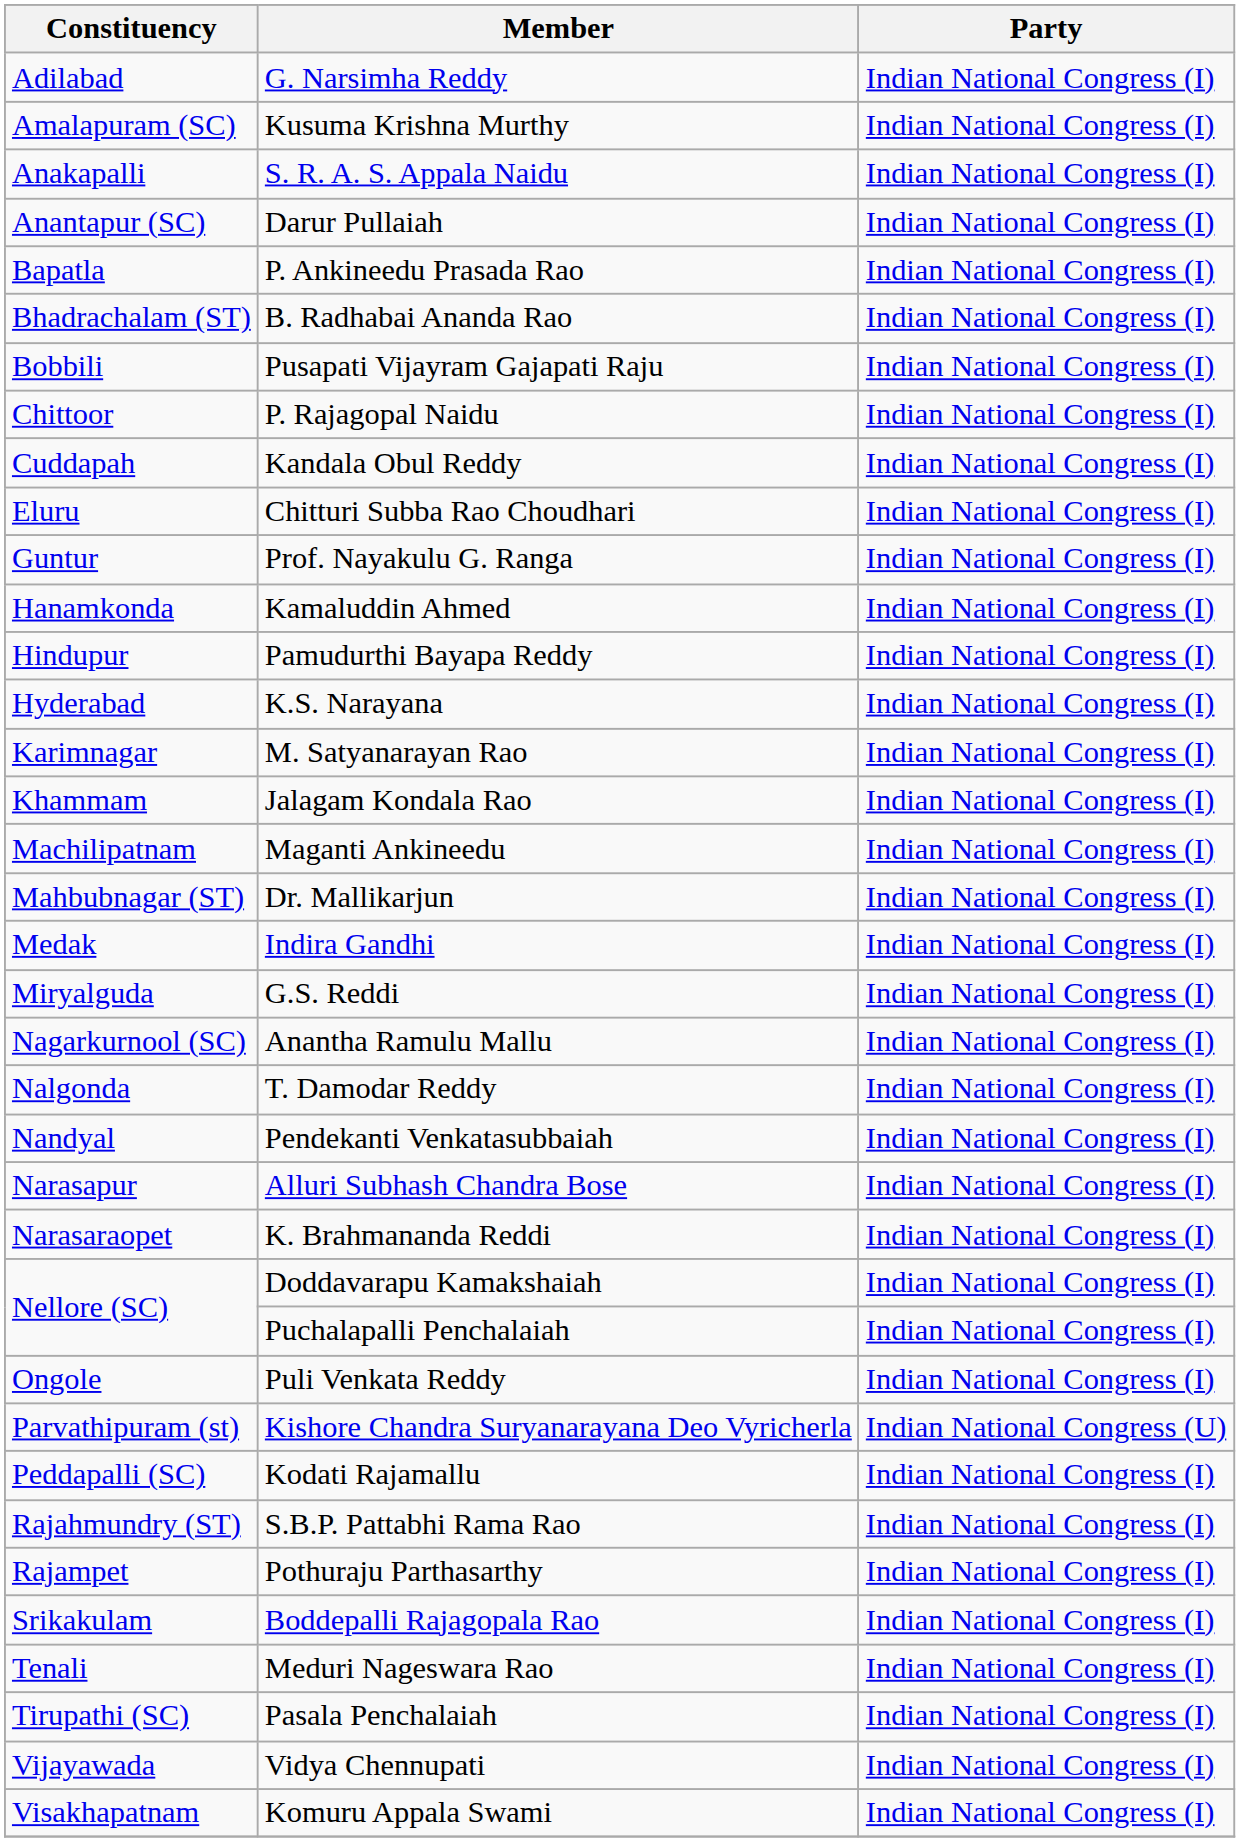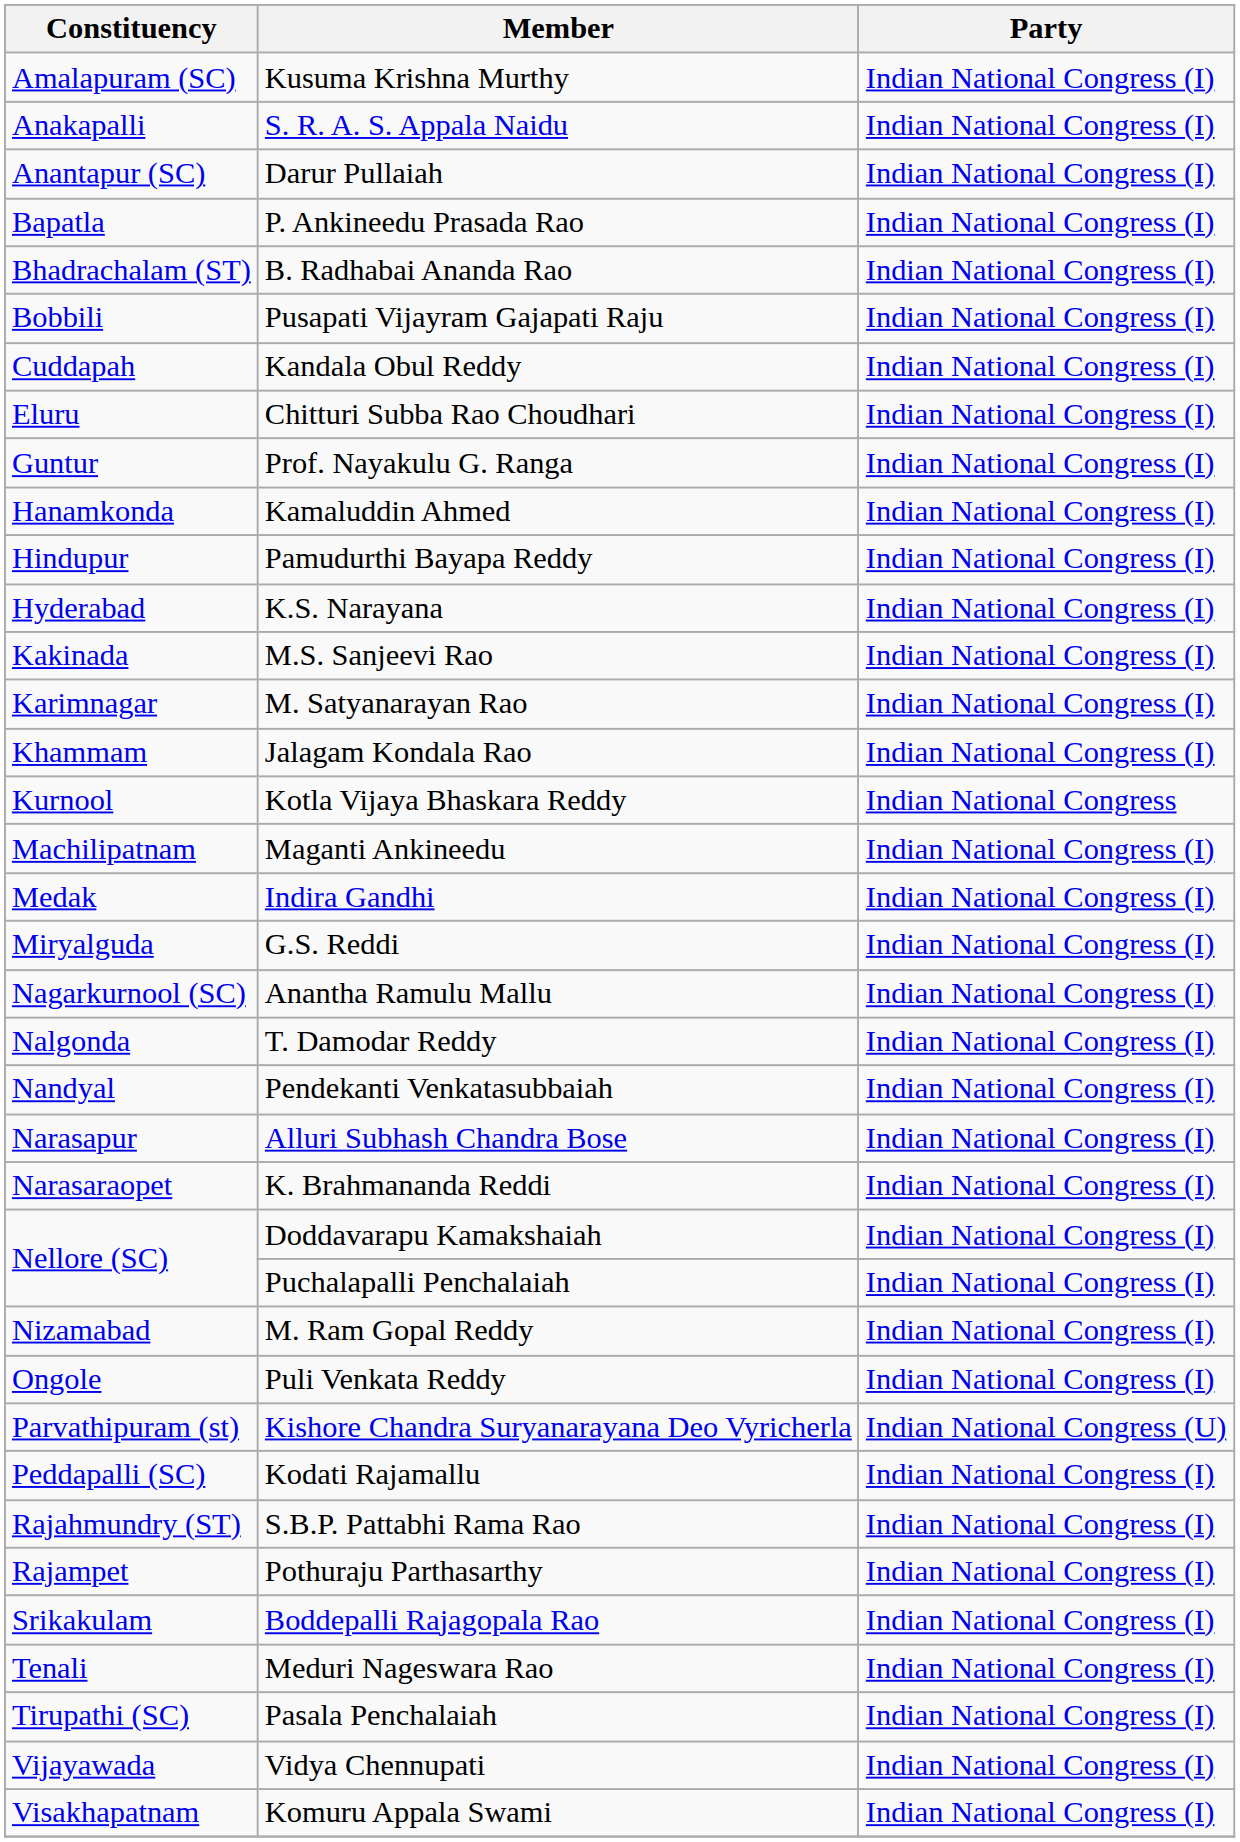 <table class="wikitable sortable">
 <tr>
 <th>Constituency</th>
 <th>Member</th>
 <th>Party</th>
-</tr>
-<tr>
-<td><a href='#'>Adilabad</a></td>
-<td><a href='#'>G. Narsimha Reddy</a></td>
-<td><a href='#'>Indian National Congress (I)</a></td>
 </tr>
 <tr>
 <td><a href='#'>Amalapuram (SC)</a></td>
 <td>Kusuma Krishna Murthy</td>
 <td><a href='#'>Indian National Congress (I)</a></td>
 </tr>
 <tr>
 <td><a href='#'>Anakapalli</a></td>
 <td><a href='#'>S. R. A. S. Appala Naidu</a></td>
 <td><a href='#'>Indian National Congress (I)</a></td>
 </tr>
 <tr>
 <td><a href='#'>Anantapur (SC)</a></td>
 <td>Darur Pullaiah</td>
 <td><a href='#'>Indian National Congress (I)</a></td>
 </tr>
 <tr>
 <td><a href='#'>Bapatla</a></td>
 <td>P. Ankineedu Prasada Rao</td>
 <td><a href='#'>Indian National Congress (I)</a></td>
 </tr>
 <tr>
 <td><a href='#'>Bhadrachalam (ST)</a></td>
 <td>B. Radhabai Ananda Rao</td>
 <td><a href='#'>Indian National Congress (I)</a></td>
 </tr>
 <tr>
 <td><a href='#'>Bobbili</a></td>
 <td>Pusapati Vijayram Gajapati Raju</td>
-<td><a href='#'>Indian National Congress (I)</a></td>
-</tr>
-<tr>
-<td><a href='#'>Chittoor</a></td>
-<td>P. Rajagopal Naidu</td>
 <td><a href='#'>Indian National Congress (I)</a></td>
 </tr>
 <tr>
 <td><a href='#'>Cuddapah</a></td>
 <td>Kandala Obul Reddy</td>
 <td><a href='#'>Indian National Congress (I)</a></td>
 </tr>
 <tr>
 <td><a href='#'>Eluru</a></td>
 <td>Chitturi Subba Rao Choudhari</td>
 <td><a href='#'>Indian National Congress (I)</a></td>
 </tr>
 <tr>
 <td><a href='#'>Guntur</a></td>
 <td>Prof. Nayakulu G. Ranga</td>
 <td><a href='#'>Indian National Congress (I)</a></td>
 </tr>
 <tr>
 <td><a href='#'>Hanamkonda</a></td>
 <td>Kamaluddin Ahmed</td>
 <td><a href='#'>Indian National Congress (I)</a></td>
 </tr>
 <tr>
 <td><a href='#'>Hindupur</a></td>
 <td>Pamudurthi Bayapa Reddy</td>
 <td><a href='#'>Indian National Congress (I)</a></td>
 </tr>
 <tr>
 <td><a href='#'>Hyderabad</a></td>
 <td>K.S. Narayana</td>
 <td><a href='#'>Indian National Congress (I)</a></td>
 </tr>
 <tr>
+<td><a href='#'>Kakinada</a></td>
+<td>M.S. Sanjeevi Rao</td>
+<td><a href='#'>Indian National Congress (I)</a></td>
+</tr>
+<tr>
 <td><a href='#'>Karimnagar</a></td>
 <td>M. Satyanarayan Rao</td>
 <td><a href='#'>Indian National Congress (I)</a></td>
 </tr>
 <tr>
 <td><a href='#'>Khammam</a></td>
 <td>Jalagam Kondala Rao</td>
 <td><a href='#'>Indian National Congress (I)</a></td>
 </tr>
 <tr>
+<td><a href='#'>Kurnool</a></td>
+<td>Kotla Vijaya Bhaskara Reddy</td>
+<td><a href='#'>Indian National Congress</a></td>
+</tr>
+<tr>
 <td><a href='#'>Machilipatnam</a></td>
 <td>Maganti Ankineedu</td>
-<td><a href='#'>Indian National Congress (I)</a></td>
-</tr>
-<tr>
-<td><a href='#'>Mahbubnagar (ST)</a></td>
-<td>Dr. Mallikarjun</td>
 <td><a href='#'>Indian National Congress (I)</a></td>
 </tr>
 <tr>
 <td><a href='#'>Medak</a></td>
 <td><a href='#'>Indira Gandhi</a></td>
 <td><a href='#'>Indian National Congress (I)</a></td>
 </tr>
 <tr>
 <td><a href='#'>Miryalguda</a></td>
 <td>G.S. Reddi</td>
 <td><a href='#'>Indian National Congress (I)</a></td>
 </tr>
 <tr>
 <td><a href='#'>Nagarkurnool (SC)</a></td>
 <td>Anantha Ramulu Mallu</td>
 <td><a href='#'>Indian National Congress (I)</a></td>
 </tr>
 <tr>
 <td><a href='#'>Nalgonda</a></td>
 <td>T. Damodar Reddy</td>
 <td><a href='#'>Indian National Congress (I)</a></td>
 </tr>
 <tr>
 <td><a href='#'>Nandyal</a></td>
 <td>Pendekanti Venkatasubbaiah</td>
 <td><a href='#'>Indian National Congress (I)</a></td>
 </tr>
 <tr>
 <td><a href='#'>Narasapur</a></td>
 <td><a href='#'>Alluri Subhash Chandra Bose</a></td>
 <td><a href='#'>Indian National Congress (I)</a></td>
 </tr>
 <tr>
 <td><a href='#'>Narasaraopet</a></td>
 <td>K. Brahmananda Reddi</td>
 <td><a href='#'>Indian National Congress (I)</a></td>
 </tr>
 <tr>
 <td rowspan=2><a href='#'>Nellore (SC)</a></td>
 <td>Doddavarapu Kamakshaiah</td>
 <td><a href='#'>Indian National Congress (I)</a></td>
 </tr>
 <tr>
 <td>Puchalapalli Penchalaiah</td>
+<td><a href='#'>Indian National Congress (I)</a></td>
+</tr>
+<tr>
+<td><a href='#'>Nizamabad</a></td>
+<td>M. Ram Gopal Reddy</td>
 <td><a href='#'>Indian National Congress (I)</a></td>
 </tr>
 <tr>
 <td><a href='#'>Ongole</a></td>
 <td>Puli Venkata Reddy</td>
 <td><a href='#'>Indian National Congress (I)</a></td>
 </tr>
 <tr>
 <td><a href='#'>Parvathipuram (st)</a></td>
 <td><a href='#'>Kishore Chandra Suryanarayana Deo Vyricherla</a></td>
 <td><a href='#'>Indian National Congress (U)</a></td>
 </tr>
 <tr>
 <td><a href='#'>Peddapalli (SC)</a></td>
 <td>Kodati Rajamallu</td>
 <td><a href='#'>Indian National Congress (I)</a></td>
 </tr>
 <tr>
 <td><a href='#'>Rajahmundry (ST)</a></td>
 <td>S.B.P. Pattabhi Rama Rao</td>
 <td><a href='#'>Indian National Congress (I)</a></td>
 </tr>
 <tr>
 <td><a href='#'>Rajampet</a></td>
 <td>Pothuraju Parthasarthy</td>
 <td><a href='#'>Indian National Congress (I)</a></td>
 </tr>
 <tr>
 <td><a href='#'>Srikakulam</a></td>
 <td><a href='#'>Boddepalli Rajagopala Rao</a></td>
 <td><a href='#'>Indian National Congress (I)</a></td>
 </tr>
 <tr>
 <td><a href='#'>Tenali</a></td>
 <td>Meduri Nageswara Rao</td>
 <td><a href='#'>Indian National Congress (I)</a></td>
 </tr>
 <tr>
 <td><a href='#'>Tirupathi (SC)</a></td>
 <td>Pasala Penchalaiah</td>
 <td><a href='#'>Indian National Congress (I)</a></td>
 </tr>
 <tr>
 <td><a href='#'>Vijayawada</a></td>
 <td>Vidya Chennupati</td>
 <td><a href='#'>Indian National Congress (I)</a></td>
 </tr>
 <tr>
 <td><a href='#'>Visakhapatnam</a></td>
 <td>Komuru Appala Swami</td>
 <td><a href='#'>Indian National Congress (I)</a></td>
 </tr>
 <tr>
 </tr>
 </table>
